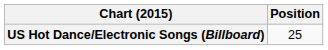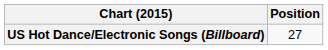 <table class="wikitable plainrowheaders" style="text-align:center">
 <tr>
 <th scope="col">Chart (2015)</th>
 <th scope="col">Position</th>
 </tr>
 <tr>
 <th scope="row">US Hot Dance/Electronic Songs (<em>Billboard</em>)</th>
-<td>25</td>
+<td>27</td>
 </tr>
 </table>
